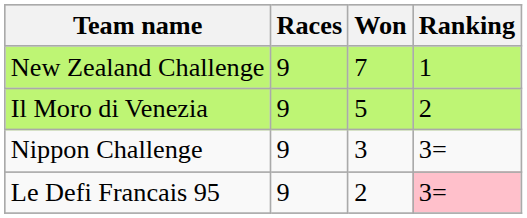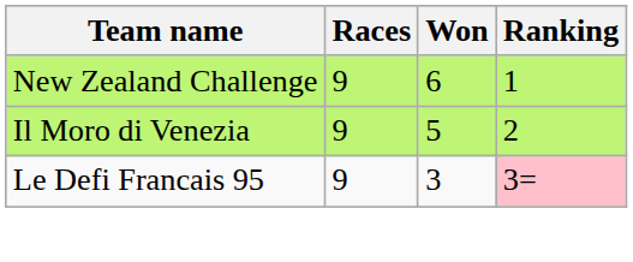 <table class="wikitable">
 <tr>
 <th>Team name</th>
 <th>Races</th>
 <th>Won</th>
 <th>Ranking</th>
 </tr>
 <tr style="background: #BEF574;">
 <td> New Zealand Challenge</td>
 <td>9</td>
-<td>7</td>
+<td>6</td>
 <td>1</td>
 </tr>
 <tr style="background: #BEF574;">
 <td> Il Moro di Venezia</td>
 <td>9</td>
 <td>5</td>
 <td>2</td>
 </tr>
 <tr>
-<td> Nippon Challenge</td>
+<td> Le Defi Francais 95</td>
 <td>9</td>
 <td>3</td>
-<td>3=</td>
-</tr>
-<tr>
-<td> Le Defi Francais 95</td>
-<td>9</td>
-<td>2</td>
 <td style="background: pink;">3=</td>
 </tr>
 </table>
